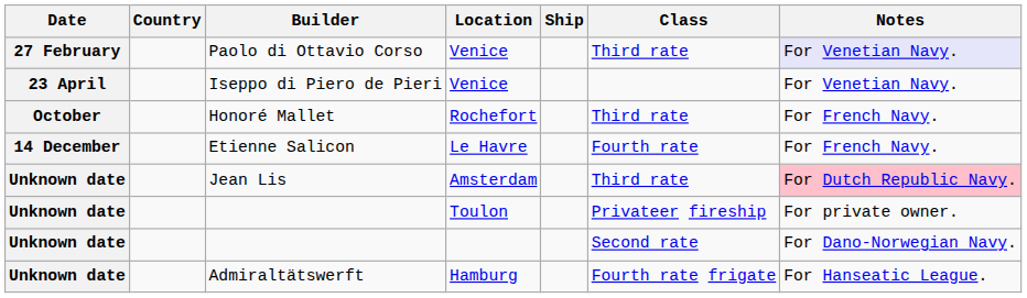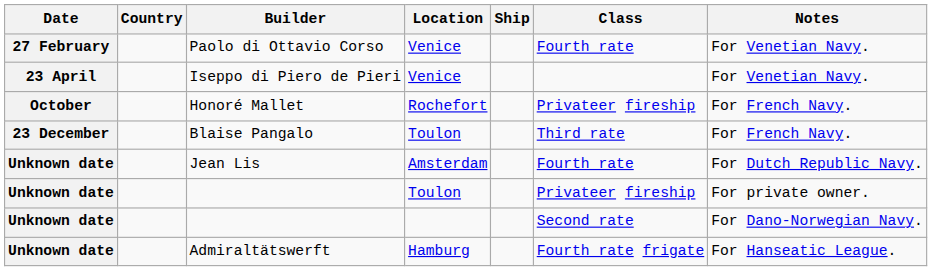 <table class="wikitable sortable" style="font-size:1.00em; line-height:1.5em;">
 <tr>
 <th>Date</th>
 <th>Country</th>
 <th>Builder</th>
 <th>Location</th>
 <th>Ship</th>
 <th>Class</th>
 <th>Notes</th>
 </tr>
 <tr ---->
 <th>27 February</th>
 <td></td>
 <td>Paolo di Ottavio Corso</td>
 <td><a href='#'>Venice</a></td>
 <td><strong></strong></td>
-<td><a href='#'>Third rate</a></td>
-<td style="background: lavender;">For <a href='#'>Venetian Navy</a>.</td>
+<td><a href='#'>Fourth rate</a></td>
+<td>For <a href='#'>Venetian Navy</a>.</td>
 </tr>
 <tr ---->
 <th>23 April</th>
 <td></td>
 <td>Iseppo di Piero de Pieri</td>
 <td><a href='#'>Venice</a></td>
 <td><strong></strong></td>
 <td></td>
 <td>For <a href='#'>Venetian Navy</a>.</td>
 </tr>
 <tr ---->
 <th>October</th>
 <td></td>
 <td>Honoré Mallet</td>
 <td><a href='#'>Rochefort</a></td>
 <td><strong></strong></td>
-<td><a href='#'>Third rate</a></td>
+<td><a href='#'>Privateer</a> <a href='#'>fireship</a></td>
 <td>For <a href='#'>French Navy</a>.</td>
 </tr>
 <tr ---->
-<th>14 December</th>
+<th>23 December</th>
 <td></td>
-<td>Etienne Salicon</td>
-<td><a href='#'>Le Havre</a></td>
+<td>Blaise Pangalo</td>
+<td><a href='#'>Toulon</a></td>
 <td><strong></strong></td>
-<td><a href='#'>Fourth rate</a></td>
+<td><a href='#'>Third rate</a></td>
 <td>For <a href='#'>French Navy</a>.</td>
 </tr>
 <tr ---->
 <th>Unknown date</th>
 <td></td>
 <td>Jean Lis</td>
 <td><a href='#'>Amsterdam</a></td>
 <td><strong></strong></td>
-<td><a href='#'>Third rate</a></td>
-<td style="background: pink;">For <a href='#'>Dutch Republic Navy</a>.</td>
+<td><a href='#'>Fourth rate</a></td>
+<td>For <a href='#'>Dutch Republic Navy</a>.</td>
 </tr>
 <tr ---->
 <th>Unknown date</th>
 <td></td>
 <td></td>
 <td><a href='#'>Toulon</a></td>
 <td><strong></strong></td>
 <td><a href='#'>Privateer</a> <a href='#'>fireship</a></td>
 <td>For private owner.</td>
 </tr>
 <tr ---->
 <th>Unknown date</th>
 <td></td>
 <td></td>
 <td></td>
 <td><strong></strong></td>
 <td><a href='#'>Second rate</a></td>
 <td>For <a href='#'>Dano-Norwegian Navy</a>.</td>
 </tr>
 <tr ---->
 <th>Unknown date</th>
 <td></td>
 <td>Admiraltätswerft</td>
 <td><a href='#'>Hamburg</a></td>
 <td><strong></strong></td>
 <td><a href='#'>Fourth rate</a> <a href='#'>frigate</a></td>
 <td>For <a href='#'>Hanseatic League</a>.</td>
 </tr>
 </table>
